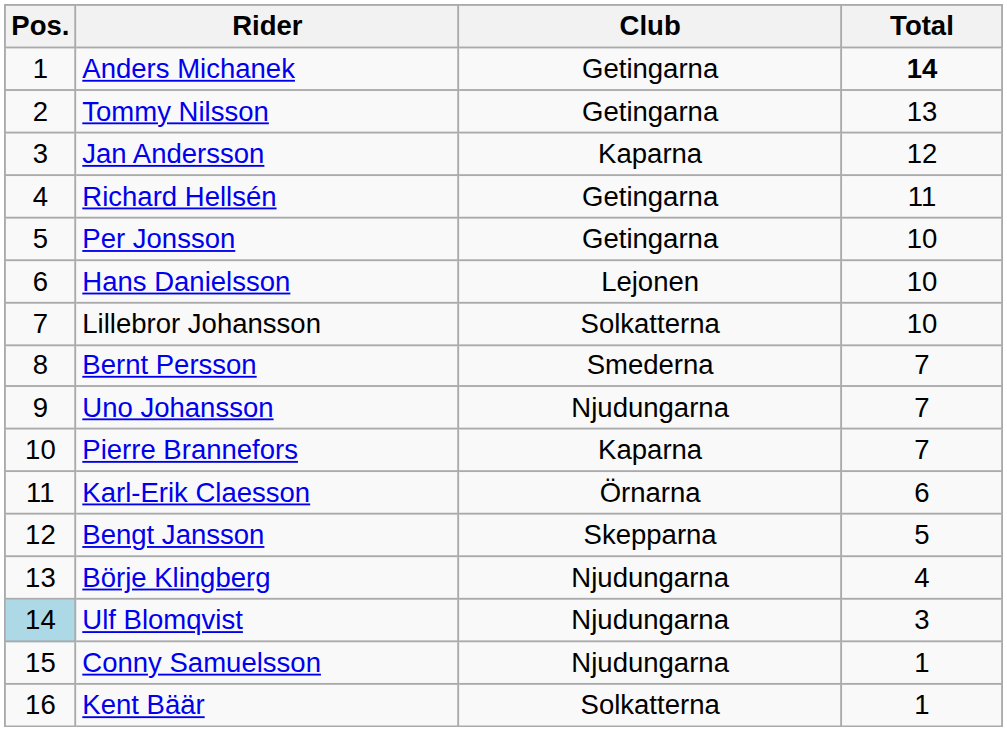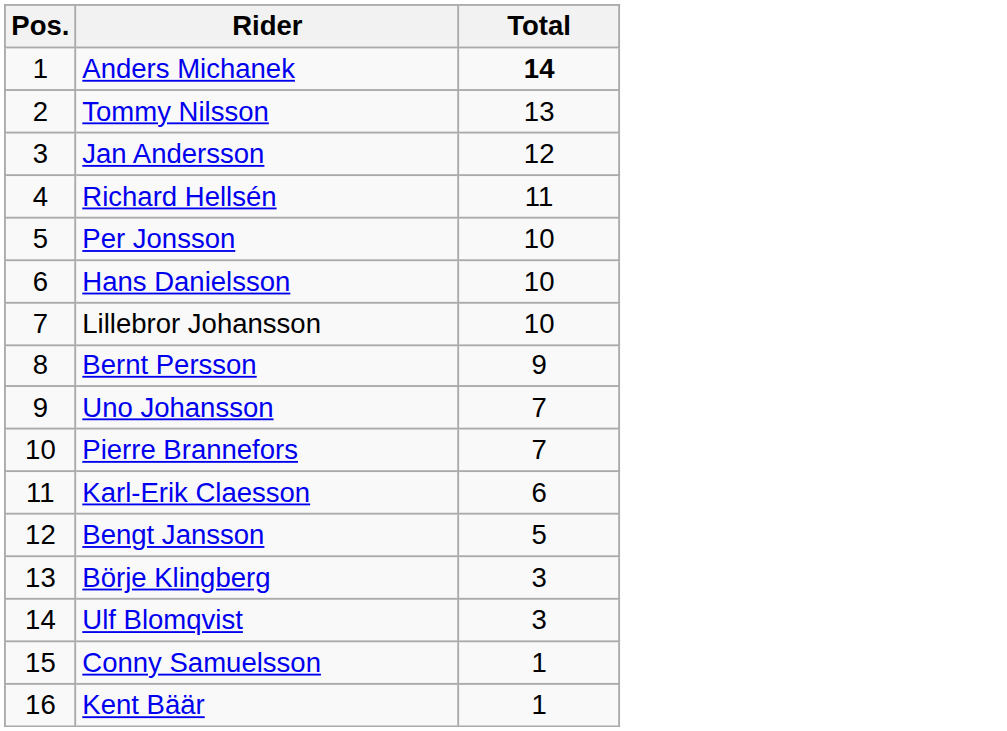 <table class=wikitable style="font-size:93%;">
 <tr>
 <th width=25px>Pos.</th>
 <th width=200px>Rider</th>
-<th width=200px>Club</th>
 <th width=80px>Total</th>
 </tr>
 <tr align=center>
 <td>1</td>
 <td align=left><a href='#'>Anders Michanek</a></td>
-<td>Getingarna</td>
 <td><strong>14</strong></td>
 </tr>
 <tr align=center>
 <td>2</td>
 <td align=left><a href='#'>Tommy Nilsson</a></td>
-<td>Getingarna</td>
 <td>13</td>
 </tr>
 <tr align=center>
 <td>3</td>
 <td align=left><a href='#'>Jan Andersson</a></td>
-<td>Kaparna</td>
 <td>12</td>
 </tr>
 <tr align=center>
 <td>4</td>
 <td align=left><a href='#'>Richard Hellsén</a></td>
-<td>Getingarna</td>
 <td>11</td>
 </tr>
 <tr align=center>
 <td>5</td>
 <td align=left><a href='#'>Per Jonsson</a></td>
-<td>Getingarna</td>
 <td>10</td>
 </tr>
 <tr align=center>
 <td>6</td>
 <td align=left><a href='#'>Hans Danielsson</a></td>
-<td>Lejonen</td>
 <td>10</td>
 </tr>
 <tr align=center>
 <td>7</td>
 <td align=left>Lillebror Johansson</td>
-<td>Solkatterna</td>
 <td>10</td>
 </tr>
 <tr align=center>
 <td>8</td>
 <td align=left><a href='#'>Bernt Persson</a></td>
-<td>Smederna</td>
-<td>7</td>
+<td>9</td>
 </tr>
 <tr align=center>
 <td>9</td>
 <td align=left><a href='#'>Uno Johansson</a></td>
-<td>Njudungarna</td>
 <td>7</td>
 </tr>
 <tr align=center>
 <td>10</td>
 <td align=left><a href='#'>Pierre Brannefors</a></td>
-<td>Kaparna</td>
 <td>7</td>
 </tr>
 <tr align=center>
 <td>11</td>
 <td align=left><a href='#'>Karl-Erik Claesson</a></td>
-<td>Örnarna</td>
 <td>6</td>
 </tr>
 <tr align=center>
 <td>12</td>
 <td align=left><a href='#'>Bengt Jansson</a></td>
-<td>Skepparna</td>
 <td>5</td>
 </tr>
 <tr align=center>
 <td>13</td>
 <td align=left><a href='#'>Börje Klingberg</a></td>
-<td>Njudungarna</td>
-<td>4</td>
+<td>3</td>
 </tr>
 <tr align=center>
-<td style="background: lightblue;">14</td>
+<td>14</td>
 <td align=left><a href='#'>Ulf Blomqvist</a></td>
-<td>Njudungarna</td>
 <td>3</td>
 </tr>
 <tr align=center>
 <td>15</td>
 <td align=left><a href='#'>Conny Samuelsson</a></td>
-<td>Njudungarna</td>
 <td>1</td>
 </tr>
 <tr align=center>
 <td>16</td>
 <td align=left><a href='#'>Kent Bäär</a></td>
-<td>Solkatterna</td>
 <td>1</td>
 </tr>
 </table>
